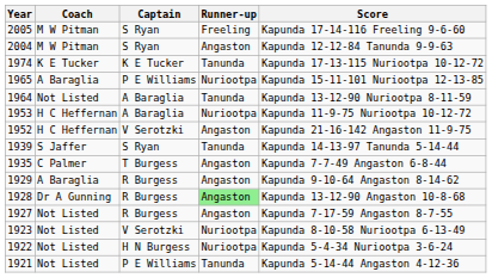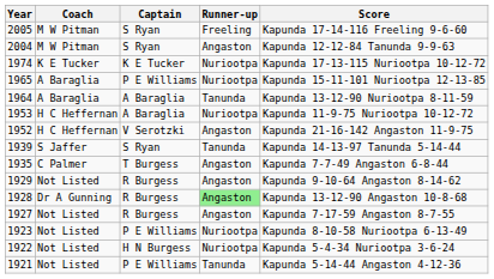 <table class="wikitable">
 <tr>
 <th>Year</th>
 <th>Coach</th>
 <th>Captain</th>
 <th>Runner-up</th>
 <th>Score</th>
 </tr>
 <tr>
 <td>2005</td>
 <td>M W Pitman</td>
 <td>S Ryan</td>
 <td>Freeling</td>
 <td>Kapunda 17-14-116 Freeling 9-6-60</td>
 </tr>
 <tr>
 <td>2004</td>
 <td>M W Pitman</td>
 <td>S Ryan</td>
 <td>Angaston</td>
 <td>Kapunda 12-12-84 Tanunda 9-9-63</td>
 </tr>
 <tr>
 <td>1974</td>
 <td>K E Tucker</td>
 <td>K E Tucker</td>
-<td>Tanunda</td>
+<td>Nuriootpa</td>
 <td>Kapunda 17-13-115 Nuriootpa 10-12-72</td>
 </tr>
 <tr>
 <td>1965</td>
 <td>A Baraglia</td>
 <td>P E Williams</td>
 <td>Nuriootpa</td>
 <td>Kapunda 15-11-101 Nuriootpa 12-13-85</td>
 </tr>
 <tr>
 <td>1964</td>
-<td>Not Listed</td>
+<td>A Baraglia</td>
 <td>A Baraglia</td>
 <td>Tanunda</td>
 <td>Kapunda 13-12-90 Nuriootpa 8-11-59</td>
 </tr>
 <tr>
 <td>1953</td>
 <td>H C Heffernan</td>
 <td>A Baraglia</td>
 <td>Nuriootpa</td>
 <td>Kapunda 11-9-75 Nuriootpa 10-12-72</td>
 </tr>
 <tr>
 <td>1952</td>
 <td>H C Heffernan</td>
 <td>V Serotzki</td>
 <td>Angaston</td>
 <td>Kapunda 21-16-142 Angaston 11-9-75</td>
 </tr>
 <tr>
 <td>1939</td>
 <td>S Jaffer</td>
 <td>S Ryan</td>
 <td>Tanunda</td>
 <td>Kapunda 14-13-97 Tanunda 5-14-44</td>
 </tr>
 <tr>
 <td>1935</td>
 <td>C Palmer</td>
 <td>T Burgess</td>
 <td>Angaston</td>
 <td>Kapunda 7-7-49 Angaston 6-8-44</td>
 </tr>
 <tr>
 <td>1929</td>
-<td>A Baraglia</td>
+<td>Not Listed</td>
 <td>R Burgess</td>
 <td>Angaston</td>
 <td>Kapunda 9-10-64 Angaston 8-14-62</td>
 </tr>
 <tr>
 <td>1928</td>
 <td>Dr A Gunning</td>
 <td>R Burgess</td>
 <td style="background: lightgreen;">Angaston</td>
 <td>Kapunda 13-12-90 Angaston 10-8-68</td>
 </tr>
 <tr>
 <td>1927</td>
 <td>Not Listed</td>
 <td>R Burgess</td>
 <td>Angaston</td>
 <td>Kapunda 7-17-59 Angaston 8-7-55</td>
 </tr>
 <tr>
 <td>1923</td>
 <td>Not Listed</td>
-<td>V Serotzki</td>
+<td>P E Williams</td>
 <td>Nuriootpa</td>
 <td>Kapunda 8-10-58 Nuriootpa 6-13-49</td>
 </tr>
 <tr>
 <td>1922</td>
 <td>Not Listed</td>
 <td>H N Burgess</td>
 <td>Nuriootpa</td>
 <td>Kapunda 5-4-34 Nuriootpa 3-6-24</td>
 </tr>
 <tr>
 <td>1921</td>
 <td>Not Listed</td>
 <td>P E Williams</td>
 <td>Tanunda</td>
 <td>Kapunda 5-14-44 Angaston 4-12-36</td>
 </tr>
 </table>
